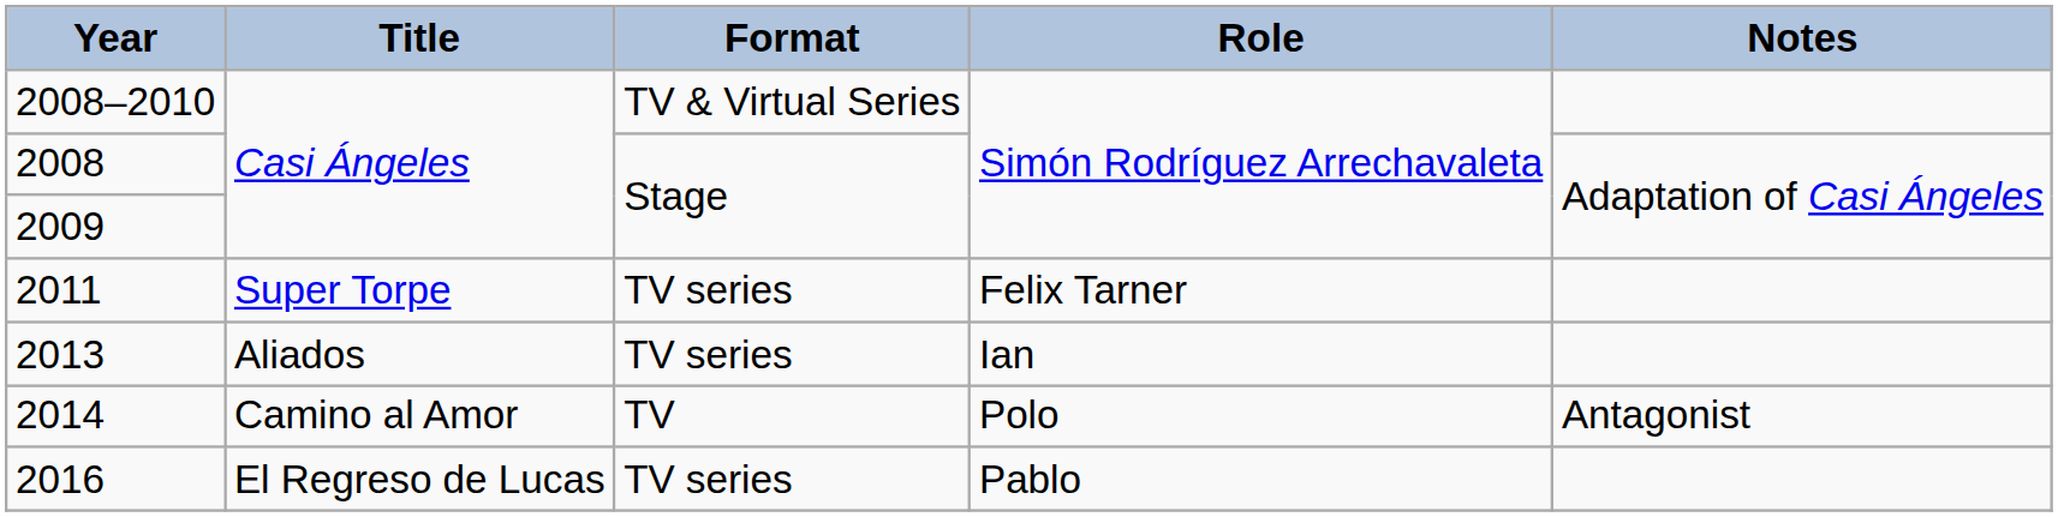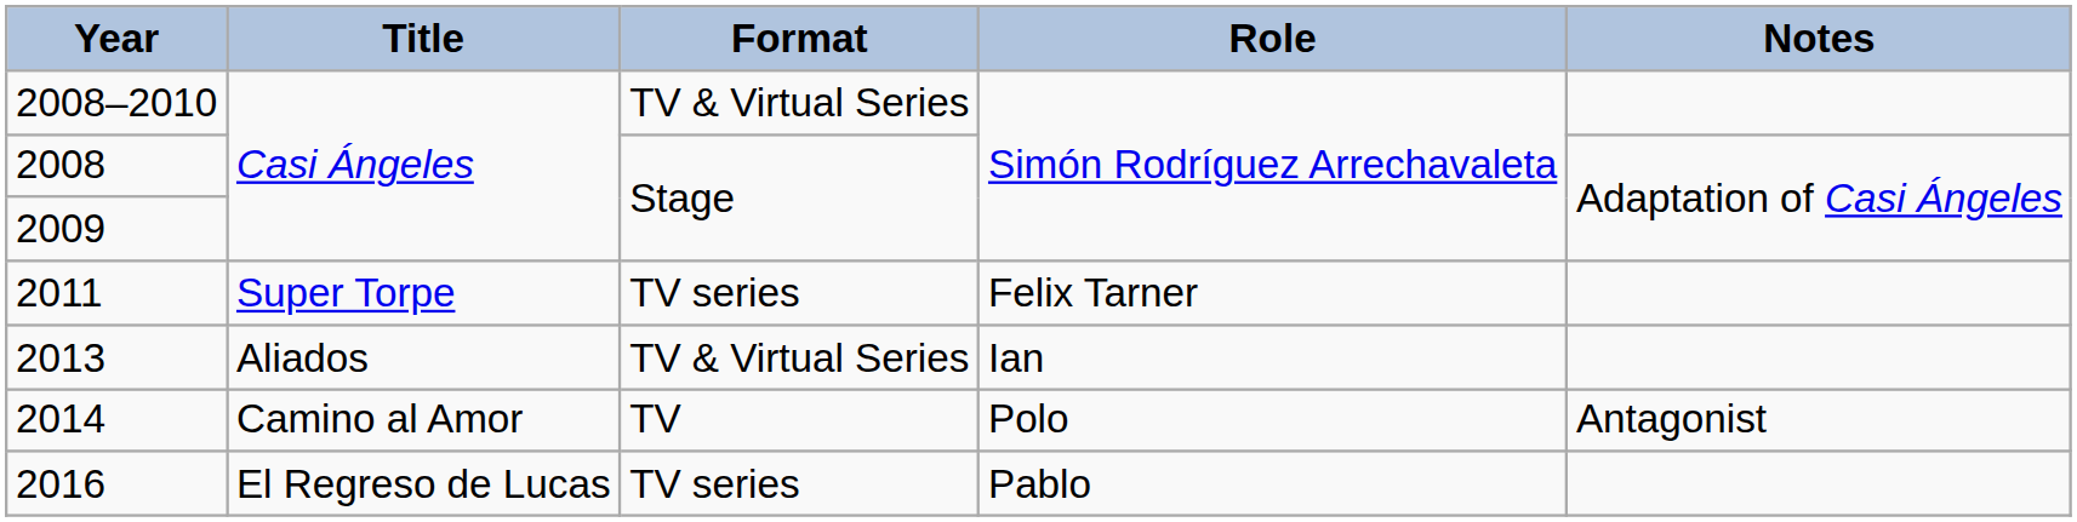 <table class="wikitable" style="font-size:90%;">
 <tr>
 <th style="background:#B0C4DE;">Year</th>
 <th style="background:#B0C4DE;">Title</th>
 <th style="background:#B0C4DE;">Format</th>
 <th style="background:#B0C4DE;">Role</th>
 <th style="background:#B0C4DE;">Notes</th>
 </tr>
 <tr>
 <td>2008–2010</td>
 <td rowspan="3"><em><a href='#'>Casi Ángeles</a></em></td>
 <td>TV & Virtual Series</td>
 <td rowspan="3"><a href='#'>Simón Rodríguez Arrechavaleta</a></td>
 <td></td>
 </tr>
 <tr>
 <td>2008</td>
 <td rowspan="2">Stage</td>
 <td rowspan="2">Adaptation of <em><a href='#'>Casi Ángeles</a></em></td>
 </tr>
 <tr>
 <td>2009</td>
 </tr>
 <tr>
 <td>2011</td>
 <td><a href='#'>Super Torpe</a></td>
 <td>TV series</td>
 <td>Felix Tarner</td>
 <td></td>
 </tr>
 <tr>
 <td>2013</td>
 <td>Aliados</td>
-<td>TV series</td>
+<td>TV & Virtual Series</td>
 <td>Ian</td>
 <td></td>
 </tr>
 <tr>
 <td>2014</td>
 <td>Camino al Amor</td>
 <td>TV</td>
 <td>Polo</td>
 <td>Antagonist</td>
 </tr>
 <tr>
 <td>2016</td>
 <td>El Regreso de Lucas</td>
 <td>TV series</td>
 <td>Pablo</td>
 </tr>
 </table>
